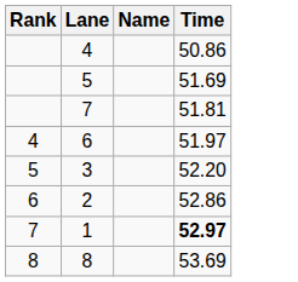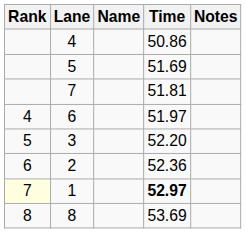 <table class="wikitable sortable" style="text-align:center">
 <tr>
 <th>Rank</th>
 <th>Lane</th>
 <th>Name</th>
 <th>Time</th>
+<th>Notes</th>
 </tr>
 <tr>
 <td></td>
 <td>4</td>
 <td align=left></td>
 <td>50.86</td>
+<td></td>
 </tr>
 <tr>
 <td></td>
 <td>5</td>
 <td align=left></td>
 <td>51.69</td>
+<td></td>
 </tr>
 <tr>
 <td></td>
 <td>7</td>
 <td align=left></td>
 <td>51.81</td>
+<td></td>
 </tr>
 <tr>
 <td>4</td>
 <td>6</td>
 <td align=left></td>
 <td>51.97</td>
+<td></td>
 </tr>
 <tr>
 <td>5</td>
 <td>3</td>
 <td align=left></td>
 <td>52.20</td>
+<td></td>
 </tr>
 <tr>
 <td>6</td>
 <td>2</td>
 <td align=left></td>
-<td>52.86</td>
+<td>52.36</td>
+<td></td>
 </tr>
 <tr>
-<td>7</td>
+<td style="background: lightyellow;">7</td>
 <td>1</td>
 <td align=left></td>
 <td><strong>52.97</strong></td>
+<td></td>
 </tr>
 <tr>
 <td>8</td>
 <td>8</td>
 <td align=left></td>
 <td>53.69</td>
+<td></td>
 </tr>
 </table>
